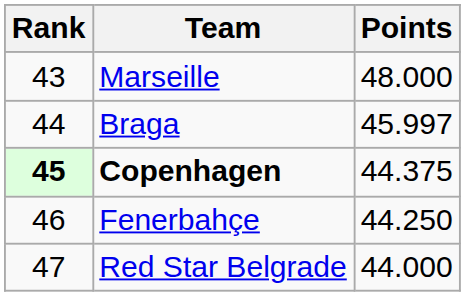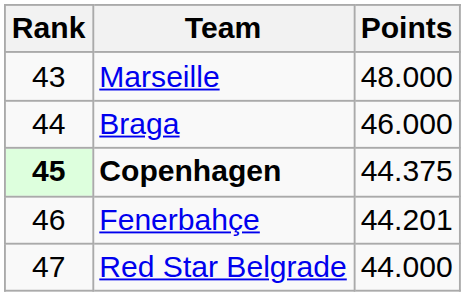 <table class="wikitable" style="text-align:center">
 <tr>
 <th>Rank</th>
 <th>Team</th>
 <th>Points</th>
 </tr>
 <tr>
 <td>43</td>
 <td align=left> <a href='#'>Marseille</a></td>
 <td>48.000</td>
 </tr>
 <tr>
 <td>44</td>
 <td align=left> <a href='#'>Braga</a></td>
-<td>45.997</td>
+<td>46.000</td>
 </tr>
 <tr>
 <td bgcolor="#ddffdd"><strong>45</strong></td>
 <td align=left> <strong>Copenhagen</strong></td>
 <td>44.375</td>
 </tr>
 <tr>
 <td>46</td>
 <td align=left> <a href='#'>Fenerbahçe</a></td>
-<td>44.250</td>
+<td>44.201</td>
 </tr>
 <tr>
 <td>47</td>
 <td align=left> <a href='#'>Red Star Belgrade</a></td>
 <td>44.000</td>
 </tr>
 </table>
